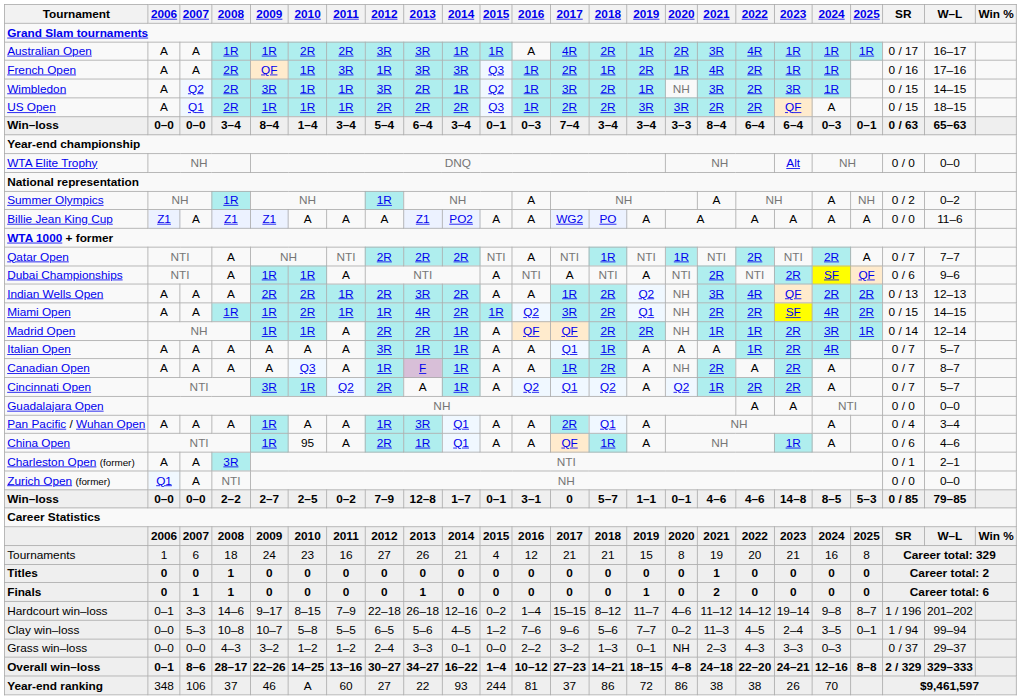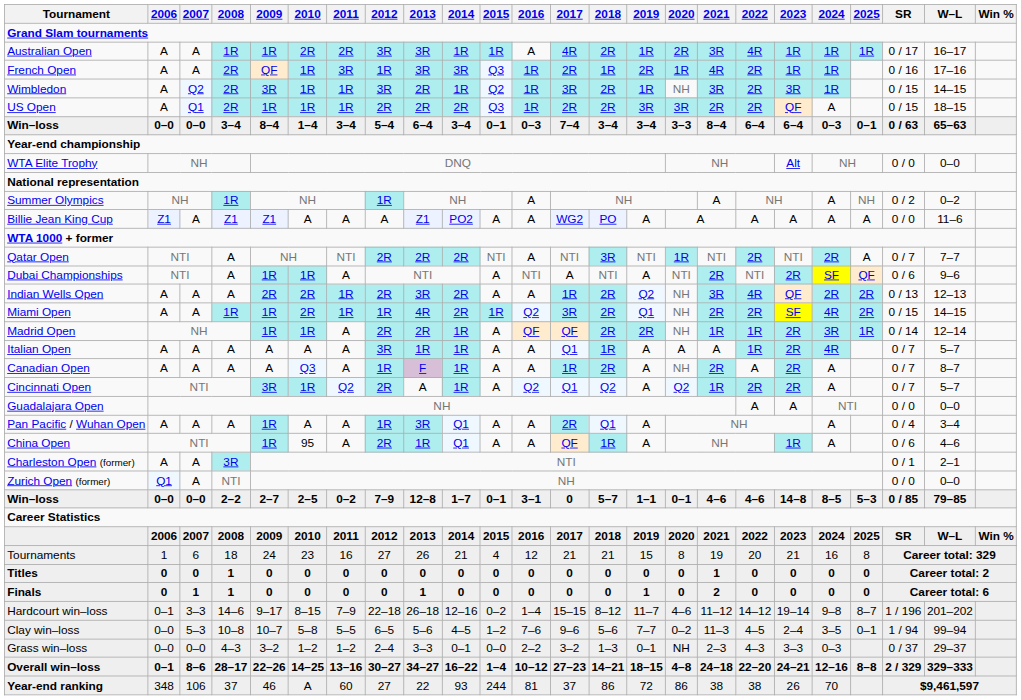 <table class=wikitable nowrap style=text-align:center;font-size:90%>
 <tr>
 <th>Tournament</th>
 <th><a href='#'>2006</a></th>
 <th><a href='#'>2007</a></th>
 <th><a href='#'>2008</a></th>
 <th><a href='#'>2009</a></th>
 <th><a href='#'>2010</a></th>
 <th><a href='#'>2011</a></th>
 <th><a href='#'>2012</a></th>
 <th><a href='#'>2013</a></th>
 <th><a href='#'>2014</a></th>
 <th><a href='#'>2015</a></th>
 <th><a href='#'>2016</a></th>
 <th><a href='#'>2017</a></th>
 <th><a href='#'>2018</a></th>
 <th><a href='#'>2019</a></th>
 <th><a href='#'>2020</a></th>
 <th><a href='#'>2021</a></th>
 <th><a href='#'>2022</a></th>
 <th><a href='#'>2023</a></th>
 <th><a href='#'>2024</a></th>
 <th><a href='#'>2025</a></th>
 <th>SR</th>
 <th>W–L</th>
 <th>Win %</th>
 </tr>
 <tr>
 <td colspan=24 style=text-align:left><strong><a href='#'>Grand Slam tournaments</a></strong></td>
 </tr>
 <tr>
 <td style=text-align:left><a href='#'>Australian Open</a></td>
 <td>A</td>
 <td>A</td>
 <td style=background:#afeeee><a href='#'>1R</a></td>
 <td style=background:#afeeee><a href='#'>1R</a></td>
 <td style=background:#afeeee><a href='#'>2R</a></td>
 <td style=background:#afeeee><a href='#'>2R</a></td>
 <td style=background:#afeeee><a href='#'>3R</a></td>
 <td style=background:#afeeee><a href='#'>3R</a></td>
 <td style=background:#afeeee><a href='#'>1R</a></td>
 <td style=background:#afeeee><a href='#'>1R</a></td>
 <td>A</td>
 <td style=background:#afeeee><a href='#'>4R</a></td>
 <td style=background:#afeeee><a href='#'>2R</a></td>
 <td style=background:#afeeee><a href='#'>1R</a></td>
 <td style=background:#afeeee><a href='#'>2R</a></td>
 <td style=background:#afeeee><a href='#'>3R</a></td>
 <td style=background:#afeeee><a href='#'>4R</a></td>
 <td style=background:#afeeee><a href='#'>1R</a></td>
 <td style=background:#afeeee><a href='#'>1R</a></td>
 <td style=background:#afeeee><a href='#'>1R</a></td>
 <td>0 / 17</td>
 <td>16–17</td>
 <td></td>
 </tr>
 <tr>
 <td style=text-align:left><a href='#'>French Open</a></td>
 <td>A</td>
 <td>A</td>
 <td style=background:#afeeee><a href='#'>2R</a></td>
 <td style=background:#ffebcd><a href='#'>QF</a></td>
 <td style=background:#afeeee><a href='#'>1R</a></td>
 <td style=background:#afeeee><a href='#'>3R</a></td>
 <td style=background:#afeeee><a href='#'>1R</a></td>
 <td style=background:#afeeee><a href='#'>3R</a></td>
 <td style=background:#afeeee><a href='#'>3R</a></td>
 <td style=background:#f0f8ff><a href='#'>Q3</a></td>
 <td style=background:#afeeee><a href='#'>1R</a></td>
 <td style=background:#afeeee><a href='#'>2R</a></td>
 <td style=background:#afeeee><a href='#'>1R</a></td>
 <td style=background:#afeeee><a href='#'>2R</a></td>
 <td style=background:#afeeee><a href='#'>1R</a></td>
 <td style=background:#afeeee><a href='#'>4R</a></td>
 <td style=background:#afeeee><a href='#'>2R</a></td>
 <td style=background:#afeeee><a href='#'>1R</a></td>
 <td style=background:#afeeee><a href='#'>1R</a></td>
 <td></td>
 <td>0 / 16</td>
 <td>17–16</td>
 <td></td>
 </tr>
 <tr>
 <td style=text-align:left><a href='#'>Wimbledon</a></td>
 <td>A</td>
 <td style=background:#f0f8ff><a href='#'>Q2</a></td>
 <td style=background:#afeeee><a href='#'>2R</a></td>
 <td style=background:#afeeee><a href='#'>3R</a></td>
 <td style=background:#afeeee><a href='#'>1R</a></td>
 <td style=background:#afeeee><a href='#'>1R</a></td>
 <td style=background:#afeeee><a href='#'>3R</a></td>
 <td style=background:#afeeee><a href='#'>2R</a></td>
 <td style=background:#afeeee><a href='#'>1R</a></td>
 <td style=background:#f0f8ff><a href='#'>Q2</a></td>
 <td style=background:#afeeee><a href='#'>1R</a></td>
 <td style=background:#afeeee><a href='#'>3R</a></td>
 <td style=background:#afeeee><a href='#'>2R</a></td>
 <td style=background:#afeeee><a href='#'>1R</a></td>
 <td style=color:#767676>NH</td>
 <td style=background:#afeeee><a href='#'>3R</a></td>
 <td style=background:#afeeee><a href='#'>2R</a></td>
 <td style=background:#afeeee><a href='#'>3R</a></td>
 <td style=background:#afeeee><a href='#'>1R</a></td>
 <td></td>
 <td>0 / 15</td>
 <td>14–15</td>
 <td></td>
 </tr>
 <tr>
 <td style=text-align:left><a href='#'>US Open</a></td>
 <td>A</td>
 <td style=background:#f0f8ff><a href='#'>Q1</a></td>
 <td style=background:#afeeee><a href='#'>2R</a></td>
 <td style=background:#afeeee><a href='#'>1R</a></td>
 <td style=background:#afeeee><a href='#'>1R</a></td>
 <td style=background:#afeeee><a href='#'>1R</a></td>
 <td style=background:#afeeee><a href='#'>2R</a></td>
 <td style=background:#afeeee><a href='#'>2R</a></td>
 <td style=background:#afeeee><a href='#'>2R</a></td>
 <td style=background:#f0f8ff><a href='#'>Q3</a></td>
 <td style=background:#afeeee><a href='#'>1R</a></td>
 <td style=background:#afeeee><a href='#'>2R</a></td>
 <td style=background:#afeeee><a href='#'>2R</a></td>
 <td style=background:#afeeee><a href='#'>3R</a></td>
 <td style=background:#afeeee><a href='#'>3R</a></td>
 <td style=background:#afeeee><a href='#'>2R</a></td>
 <td style=background:#afeeee><a href='#'>2R</a></td>
 <td style=background:#ffebcd><a href='#'>QF</a></td>
 <td>A</td>
 <td></td>
 <td>0 / 15</td>
 <td>18–15</td>
 <td></td>
 </tr>
 <tr style=background:#efefef;font-weight:bold>
 <td style=text-align:left>Win–loss</td>
 <td>0–0</td>
 <td>0–0</td>
 <td>3–4</td>
 <td>8–4</td>
 <td>1–4</td>
 <td>3–4</td>
 <td>5–4</td>
 <td>6–4</td>
 <td>3–4</td>
 <td>0–1</td>
 <td>0–3</td>
 <td>7–4</td>
 <td>3–4</td>
 <td>3–4</td>
 <td>3–3</td>
 <td>8–4</td>
 <td>6–4</td>
 <td>6–4</td>
 <td>0–3</td>
 <td>0–1</td>
 <td>0 / 63</td>
 <td>65–63</td>
 <td></td>
 </tr>
 <tr>
 <td colspan=24 style=text-align:left><strong>Year-end championship</strong></td>
 </tr>
 <tr>
 <td style=text-align:left><a href='#'>WTA Elite Trophy</a></td>
 <td colspan=3 style=color:#767676>NH</td>
 <td colspan=11 style=color:#767676>DNQ</td>
 <td colspan=3 style=color:#767676>NH</td>
 <td><a href='#'>Alt</a></td>
 <td colspan=2 style=color:#767676>NH</td>
 <td>0 / 0</td>
 <td>0–0</td>
 <td></td>
 </tr>
 <tr>
 <td colspan=24 style=text-align:left><strong>National representation</strong></td>
 </tr>
 <tr>
 <td style=text-align:left><a href='#'>Summer Olympics</a></td>
 <td colspan=2 style=color:#767676>NH</td>
 <td style=background:#afeeee><a href='#'>1R</a></td>
 <td colspan=3 style=color:#767676>NH</td>
 <td style=background:#afeeee><a href='#'>1R</a></td>
 <td colspan=3 style=color:#767676>NH</td>
 <td>A</td>
 <td colspan=4 style=color:#767676>NH</td>
 <td>A</td>
 <td colspan=2 style=color:#767676>NH</td>
 <td>A</td>
 <td style=color:#767676>NH</td>
 <td>0 / 2</td>
 <td>0–2</td>
 <td></td>
 </tr>
 <tr>
 <td style=text-align:left><a href='#'>Billie Jean King Cup</a></td>
 <td style=background:#ecf2ff><a href='#'>Z1</a></td>
 <td>A</td>
 <td style=background:#ecf2ff><a href='#'>Z1</a></td>
 <td style=background:#ecf2ff><a href='#'>Z1</a></td>
 <td>A</td>
 <td>A</td>
 <td>A</td>
 <td style=background:#ecf2ff><a href='#'>Z1</a></td>
 <td style=background:#ecf2ff><a href='#'>PO2</a></td>
 <td>A</td>
 <td>A</td>
 <td style=background:#ecf2ff><a href='#'>WG2</a></td>
 <td style=background:#ecf2ff><a href='#'>PO</a></td>
 <td>A</td>
 <td colspan=2>A</td>
 <td>A</td>
 <td>A</td>
 <td>A</td>
 <td>A</td>
 <td>0 / 0</td>
 <td>11–6</td>
 <td></td>
 </tr>
 <tr>
 <td colspan=23 style=text-align:left><strong><a href='#'>WTA 1000</a> + former</strong></td>
 </tr>
 <tr>
 <td style=text-align:left><a href='#'>Qatar Open</a></td>
 <td colspan=2 style=color:#767676>NTI</td>
 <td>A</td>
 <td colspan=2 style=color:#767676>NH</td>
 <td style=color:#767676>NTI</td>
 <td style=background:#afeeee><a href='#'>2R</a></td>
 <td style=background:#afeeee><a href='#'>2R</a></td>
 <td style=background:#afeeee><a href='#'>2R</a></td>
 <td style=color:#767676>NTI</td>
 <td>A</td>
 <td style=color:#767676>NTI</td>
-<td style=background:#afeeee><a href='#'>1R</a></td>
+<td style=background:#afeeee><a href='#'>3R</a></td>
 <td style=color:#767676>NTI</td>
 <td style=background:#afeeee><a href='#'>1R</a></td>
 <td style=color:#767676>NTI</td>
 <td style=background:#afeeee><a href='#'>2R</a></td>
 <td style=color:#767676>NTI</td>
 <td style=background:#afeeee><a href='#'>2R</a></td>
 <td>A</td>
 <td>0 / 7</td>
 <td>7–7</td>
 <td></td>
 </tr>
 <tr>
 <td style=text-align:left><a href='#'>Dubai Championships</a></td>
 <td colspan=2 style=color:#767676>NTI</td>
 <td>A</td>
 <td style=background:#afeeee><a href='#'>1R</a></td>
 <td style=background:#afeeee><a href='#'>1R</a></td>
 <td>A</td>
 <td colspan=3 style=color:#767676>NTI</td>
 <td>A</td>
 <td style=color:#767676>NTI</td>
 <td>A</td>
 <td style=color:#767676>NTI</td>
 <td>A</td>
 <td style=color:#767676>NTI</td>
 <td style=background:#afeeee><a href='#'>2R</a></td>
 <td style=color:#767676>NTI</td>
 <td style=background:#afeeee><a href='#'>2R</a></td>
 <td style=background:yellow><a href='#'>SF</a></td>
 <td style=background:#ffebcd><a href='#'>QF</a></td>
 <td>0 / 6</td>
 <td>9–6</td>
 <td></td>
 </tr>
 <tr>
 <td style=text-align:left><a href='#'>Indian Wells Open</a></td>
 <td>A</td>
 <td>A</td>
 <td>A</td>
 <td style=background:#afeeee><a href='#'>2R</a></td>
 <td style=background:#afeeee><a href='#'>2R</a></td>
 <td style=background:#afeeee><a href='#'>1R</a></td>
 <td style=background:#afeeee><a href='#'>2R</a></td>
 <td style=background:#afeeee><a href='#'>3R</a></td>
 <td style=background:#afeeee><a href='#'>2R</a></td>
 <td>A</td>
 <td>A</td>
 <td style=background:#afeeee><a href='#'>1R</a></td>
 <td style=background:#afeeee><a href='#'>2R</a></td>
 <td style=background:#f0f8ff><a href='#'>Q2</a></td>
 <td style=color:#767676>NH</td>
 <td style=background:#afeeee><a href='#'>3R</a></td>
 <td style=background:#afeeee><a href='#'>4R</a></td>
 <td style=background:#ffebcd><a href='#'>QF</a></td>
 <td style=background:#afeeee><a href='#'>2R</a></td>
 <td style=background:#afeeee><a href='#'>2R</a></td>
 <td>0 / 13</td>
 <td>12–13</td>
 <td></td>
 </tr>
 <tr>
 <td style=text-align:left><a href='#'>Miami Open</a></td>
 <td>A</td>
 <td>A</td>
 <td style=background:#afeeee><a href='#'>1R</a></td>
 <td style=background:#afeeee><a href='#'>1R</a></td>
 <td style=background:#afeeee><a href='#'>2R</a></td>
 <td style=background:#afeeee><a href='#'>1R</a></td>
 <td style=background:#afeeee><a href='#'>1R</a></td>
 <td style=background:#afeeee><a href='#'>4R</a></td>
 <td style=background:#afeeee><a href='#'>2R</a></td>
 <td style=background:#afeeee><a href='#'>1R</a></td>
 <td style=background:#f0f8ff><a href='#'>Q2</a></td>
 <td style=background:#afeeee><a href='#'>3R</a></td>
 <td style=background:#afeeee><a href='#'>2R</a></td>
 <td style=background:#f0f8ff><a href='#'>Q1</a></td>
 <td style=color:#767676>NH</td>
 <td style=background:#afeeee><a href='#'>2R</a></td>
 <td style=background:#afeeee><a href='#'>2R</a></td>
 <td style=background:yellow><a href='#'>SF</a></td>
 <td style=background:#afeeee><a href='#'>4R</a></td>
 <td style=background:#afeeee><a href='#'>2R</a></td>
 <td>0 / 15</td>
 <td>14–15</td>
 <td></td>
 </tr>
 <tr>
 <td style=text-align:left><a href='#'>Madrid Open</a></td>
 <td colspan=3 style=color:#767676>NH</td>
 <td style=background:#afeeee><a href='#'>1R</a></td>
 <td style=background:#afeeee><a href='#'>1R</a></td>
 <td>A</td>
 <td style=background:#afeeee><a href='#'>2R</a></td>
 <td style=background:#afeeee><a href='#'>2R</a></td>
 <td style=background:#afeeee><a href='#'>1R</a></td>
 <td>A</td>
 <td style=background:#ffebcd><a href='#'>QF</a></td>
 <td style=background:#ffebcd><a href='#'>QF</a></td>
 <td style=background:#afeeee><a href='#'>2R</a></td>
 <td style=background:#afeeee><a href='#'>2R</a></td>
 <td style=color:#767676>NH</td>
 <td style=background:#afeeee><a href='#'>1R</a></td>
 <td style=background:#afeeee><a href='#'>1R</a></td>
 <td style=background:#afeeee><a href='#'>2R</a></td>
 <td style=background:#afeeee><a href='#'>3R</a></td>
 <td style=background:#afeeee><a href='#'>1R</a></td>
 <td>0 / 14</td>
 <td>12–14</td>
 <td></td>
 </tr>
 <tr>
 <td style=text-align:left><a href='#'>Italian Open</a></td>
 <td>A</td>
 <td>A</td>
 <td>A</td>
 <td>A</td>
 <td>A</td>
 <td>A</td>
 <td style=background:#afeeee><a href='#'>3R</a></td>
 <td style=background:#afeeee><a href='#'>1R</a></td>
 <td style=background:#afeeee><a href='#'>1R</a></td>
 <td>A</td>
 <td>A</td>
 <td style=background:#f0f8ff><a href='#'>Q1</a></td>
 <td style=background:#afeeee><a href='#'>1R</a></td>
 <td>A</td>
 <td>A</td>
 <td>A</td>
 <td style=background:#afeeee><a href='#'>1R</a></td>
 <td style=background:#afeeee><a href='#'>2R</a></td>
 <td style=background:#afeeee><a href='#'>4R</a></td>
 <td></td>
 <td>0 / 7</td>
 <td>5–7</td>
 <td></td>
 </tr>
 <tr>
 <td style=text-align:left><a href='#'>Canadian Open</a></td>
 <td>A</td>
 <td>A</td>
 <td>A</td>
 <td>A</td>
 <td style=background:#f0f8ff><a href='#'>Q3</a></td>
 <td>A</td>
 <td style=background:#afeeee><a href='#'>1R</a></td>
 <td style=background:thistle><a href='#'>F</a></td>
 <td style=background:#afeeee><a href='#'>1R</a></td>
 <td>A</td>
 <td>A</td>
 <td style=background:#afeeee><a href='#'>1R</a></td>
 <td style=background:#afeeee><a href='#'>2R</a></td>
 <td>A</td>
 <td style=color:#767676>NH</td>
 <td style=background:#afeeee><a href='#'>2R</a></td>
 <td>A</td>
 <td style=background:#afeeee><a href='#'>2R</a></td>
 <td>A</td>
 <td></td>
 <td>0 / 7</td>
 <td>8–7</td>
 <td></td>
 </tr>
 <tr>
 <td style=text-align:left><a href='#'>Cincinnati Open</a></td>
 <td colspan=3 style=color:#767676>NTI</td>
 <td style=background:#afeeee><a href='#'>3R</a></td>
 <td style=background:#afeeee><a href='#'>1R</a></td>
 <td style=background:#f0f8ff><a href='#'>Q2</a></td>
 <td style=background:#afeeee><a href='#'>2R</a></td>
 <td>A</td>
 <td style=background:#afeeee><a href='#'>1R</a></td>
 <td>A</td>
 <td style=background:#f0f8ff><a href='#'>Q2</a></td>
 <td style=background:#f0f8ff><a href='#'>Q1</a></td>
 <td style=background:#f0f8ff><a href='#'>Q2</a></td>
 <td>A</td>
 <td style=background:#f0f8ff><a href='#'>Q2</a></td>
 <td style=background:#afeeee><a href='#'>1R</a></td>
 <td style=background:#afeeee><a href='#'>2R</a></td>
 <td style=background:#afeeee><a href='#'>2R</a></td>
 <td>A</td>
 <td></td>
 <td>0 / 7</td>
 <td>5–7</td>
 <td></td>
 </tr>
 <tr>
 <td style=text-align:left><a href='#'>Guadalajara Open</a></td>
 <td colspan=16 style=color:#767676>NH</td>
 <td>A</td>
 <td>A</td>
 <td colspan=2 style=color:#767676>NTI</td>
 <td>0 / 0</td>
 <td>0–0</td>
 <td></td>
 </tr>
 <tr>
 <td style=text-align:left><a href='#'>Pan Pacific</a> / <a href='#'>Wuhan Open</a></td>
 <td>A</td>
 <td>A</td>
 <td>A</td>
 <td style=background:#afeeee><a href='#'>1R</a></td>
 <td>A</td>
 <td>A</td>
 <td style=background:#afeeee><a href='#'>1R</a></td>
 <td style=background:#afeeee><a href='#'>3R</a></td>
 <td style=background:#f0f8ff><a href='#'>Q1</a></td>
 <td>A</td>
 <td>A</td>
 <td style=background:#afeeee><a href='#'>2R</a></td>
 <td style=background:#f0f8ff><a href='#'>Q1</a></td>
 <td>A</td>
 <td colspan=4 style=color:#767676>NH</td>
 <td>A</td>
 <td></td>
 <td>0 / 4</td>
 <td>3–4</td>
 <td></td>
 </tr>
 <tr>
 <td style=text-align:left><a href='#'>China Open</a></td>
 <td colspan=3 style=color:#767676>NTI</td>
 <td style=background:#afeeee><a href='#'>1R</a></td>
 <td>95</td>
 <td>A</td>
 <td style=background:#afeeee><a href='#'>2R</a></td>
 <td style=background:#afeeee><a href='#'>1R</a></td>
 <td style=background:#f0f8ff><a href='#'>Q1</a></td>
 <td>A</td>
 <td>A</td>
 <td style=background:#ffebcd><a href='#'>QF</a></td>
 <td style=background:#afeeee><a href='#'>1R</a></td>
 <td>A</td>
 <td colspan=3 style=color:#767676>NH</td>
 <td style=background:#afeeee><a href='#'>1R</a></td>
 <td>A</td>
 <td></td>
 <td>0 / 6</td>
 <td>4–6</td>
 <td></td>
 </tr>
 <tr>
 <td style=text-align:left><a href='#'>Charleston Open</a> <small>(former)</small></td>
 <td>A</td>
 <td>A</td>
 <td style=background:#afeeee><a href='#'>3R</a></td>
 <td colspan=17 style=color:#767676>NTI</td>
 <td>0 / 1</td>
 <td>2–1</td>
 <td></td>
 </tr>
 <tr>
 <td style=text-align:left><a href='#'>Zurich Open</a> <small>(former)</small></td>
 <td style=background:#f0f8ff><a href='#'>Q1</a></td>
 <td>A</td>
 <td style=color:#767676>NTI</td>
 <td colspan=17 style=color:#767676>NH</td>
 <td>0 / 0</td>
 <td>0–0</td>
 <td></td>
 </tr>
 <tr style=background-color:#efefef;font-weight:bold>
 <td style=text-align:left>Win–loss</td>
 <td>0–0</td>
 <td>0–0</td>
 <td>2–2</td>
 <td>2–7</td>
 <td>2–5</td>
 <td>0–2</td>
 <td>7–9</td>
 <td>12–8</td>
 <td>1–7</td>
 <td>0–1</td>
 <td>3–1</td>
 <td>0</td>
 <td>5–7</td>
 <td>1–1</td>
 <td>0–1</td>
 <td>4–6</td>
 <td>4–6</td>
 <td>14–8</td>
 <td>8–5</td>
 <td>5–3</td>
 <td>0 / 85</td>
 <td>79–85</td>
 <td></td>
 </tr>
 <tr>
 <td colspan=24 style=text-align:left><strong>Career Statistics</strong></td>
 </tr>
 <tr style=background-color:#efefef;font-weight:bold>
 <td></td>
 <td>2006</td>
 <td>2007</td>
 <td>2008</td>
 <td>2009</td>
 <td>2010</td>
 <td>2011</td>
 <td>2012</td>
 <td>2013</td>
 <td>2014</td>
 <td>2015</td>
 <td>2016</td>
 <td>2017</td>
 <td>2018</td>
 <td>2019</td>
 <td>2020</td>
 <td>2021</td>
 <td>2022</td>
 <td>2023</td>
 <td>2024</td>
 <td>2025</td>
 <td>SR</td>
 <td>W–L</td>
 <td>Win %</td>
 </tr>
 <tr style=background:#efefef>
 <td style=text-align:left>Tournaments</td>
 <td>1</td>
 <td>6</td>
 <td>18</td>
 <td>24</td>
 <td>23</td>
 <td>16</td>
 <td>27</td>
 <td>26</td>
 <td>21</td>
 <td>4</td>
 <td>12</td>
 <td>21</td>
 <td>21</td>
 <td>15</td>
 <td>8</td>
 <td>19</td>
 <td>20</td>
 <td>21</td>
 <td>16</td>
 <td>8</td>
 <td colspan=3><strong>Career total: 329</strong></td>
 </tr>
 <tr style=background-color:#efefef;font-weight:bold>
 <td style=text-align:left>Titles</td>
 <td>0</td>
 <td>0</td>
 <td>1</td>
 <td>0</td>
 <td>0</td>
 <td>0</td>
 <td>0</td>
 <td>0</td>
 <td>0</td>
 <td>0</td>
 <td>0</td>
 <td>0</td>
 <td>0</td>
 <td>0</td>
 <td>0</td>
 <td>1</td>
 <td>0</td>
 <td>0</td>
 <td>0</td>
 <td>0</td>
 <td colspan=3>Career total: 2</td>
 </tr>
 <tr style=background-color:#efefef;font-weight:bold>
 <td style=text-align:left>Finals</td>
 <td>0</td>
 <td>1</td>
 <td>1</td>
 <td>0</td>
 <td>0</td>
 <td>0</td>
 <td>0</td>
 <td>1</td>
 <td>0</td>
 <td>0</td>
 <td>0</td>
 <td>0</td>
 <td>0</td>
 <td>1</td>
 <td>0</td>
 <td>2</td>
 <td>0</td>
 <td>0</td>
 <td>0</td>
 <td>0</td>
 <td colspan=3>Career total: 6</td>
 </tr>
 <tr style=background:#efefef>
 <td style=text-align:left>Hardcourt win–loss</td>
 <td>0–1</td>
 <td>3–3</td>
 <td>14–6</td>
 <td>9–17</td>
 <td>8–15</td>
 <td>7–9</td>
 <td>22–18</td>
 <td>26–18</td>
 <td>12–16</td>
 <td>0–2</td>
 <td>1–4</td>
 <td>15–15</td>
 <td>8–12</td>
 <td>11–7</td>
 <td>4–6</td>
 <td>11–12</td>
 <td>14–12</td>
 <td>19–14</td>
 <td>9–8</td>
 <td>8–7</td>
 <td>1 / 196</td>
 <td>201–202</td>
 <td></td>
 </tr>
 <tr style=background:#efefef>
 <td style=text-align:left>Clay win–loss</td>
 <td>0–0</td>
 <td>5–3</td>
 <td>10–8</td>
 <td>10–7</td>
 <td>5–8</td>
 <td>5–5</td>
 <td>6–5</td>
 <td>5–6</td>
 <td>4–5</td>
 <td>1–2</td>
 <td>7–6</td>
 <td>9–6</td>
 <td>5–6</td>
 <td>7–7</td>
 <td>0–2</td>
 <td>11–3</td>
 <td>4–5</td>
 <td>2–4</td>
 <td>3–5</td>
 <td>0–1</td>
 <td>1 / 94</td>
 <td>99–94</td>
 <td></td>
 </tr>
 <tr style=background:#efefef>
 <td style=text-align:left>Grass win–loss</td>
 <td>0–0</td>
 <td>0–0</td>
 <td>4–3</td>
 <td>3–2</td>
 <td>1–2</td>
 <td>1–2</td>
 <td>2–4</td>
 <td>3–3</td>
 <td>0–1</td>
 <td>0–0</td>
 <td>2–2</td>
 <td>3–2</td>
 <td>1–3</td>
 <td>0–1</td>
 <td>NH</td>
 <td>2–3</td>
 <td>4–3</td>
 <td>3–3</td>
 <td>0–3</td>
 <td></td>
 <td>0 / 37</td>
 <td>29–37</td>
 <td></td>
 </tr>
 <tr style=background-color:#efefef;font-weight:bold>
 <td style=text-align:left>Overall win–loss</td>
 <td>0–1</td>
 <td>8–6</td>
 <td>28–17</td>
 <td>22–26</td>
 <td>14–25</td>
 <td>13–16</td>
 <td>30–27</td>
 <td>34–27</td>
 <td>16–22</td>
 <td>1–4</td>
 <td>10–12</td>
 <td>27–23</td>
 <td>14–21</td>
 <td>18–15</td>
 <td>4–8</td>
 <td>24–18</td>
 <td>22–20</td>
 <td>24–21</td>
 <td>12–16</td>
 <td>8–8</td>
 <td>2 / 329</td>
 <td>329–333</td>
 <td></td>
 </tr>
 <tr style=background:#efefef>
 <td style=text-align:left><strong>Year-end ranking</strong></td>
 <td>348</td>
 <td>106</td>
 <td>37</td>
 <td>46</td>
 <td>A</td>
 <td>60</td>
 <td>27</td>
 <td>22</td>
 <td>93</td>
 <td>244</td>
 <td>81</td>
 <td>37</td>
 <td>86</td>
 <td>72</td>
 <td>86</td>
 <td>38</td>
 <td>38</td>
 <td>26</td>
 <td>70</td>
 <td></td>
 <td colspan=3><strong>$9,461,597</strong></td>
 </tr>
 </table>
